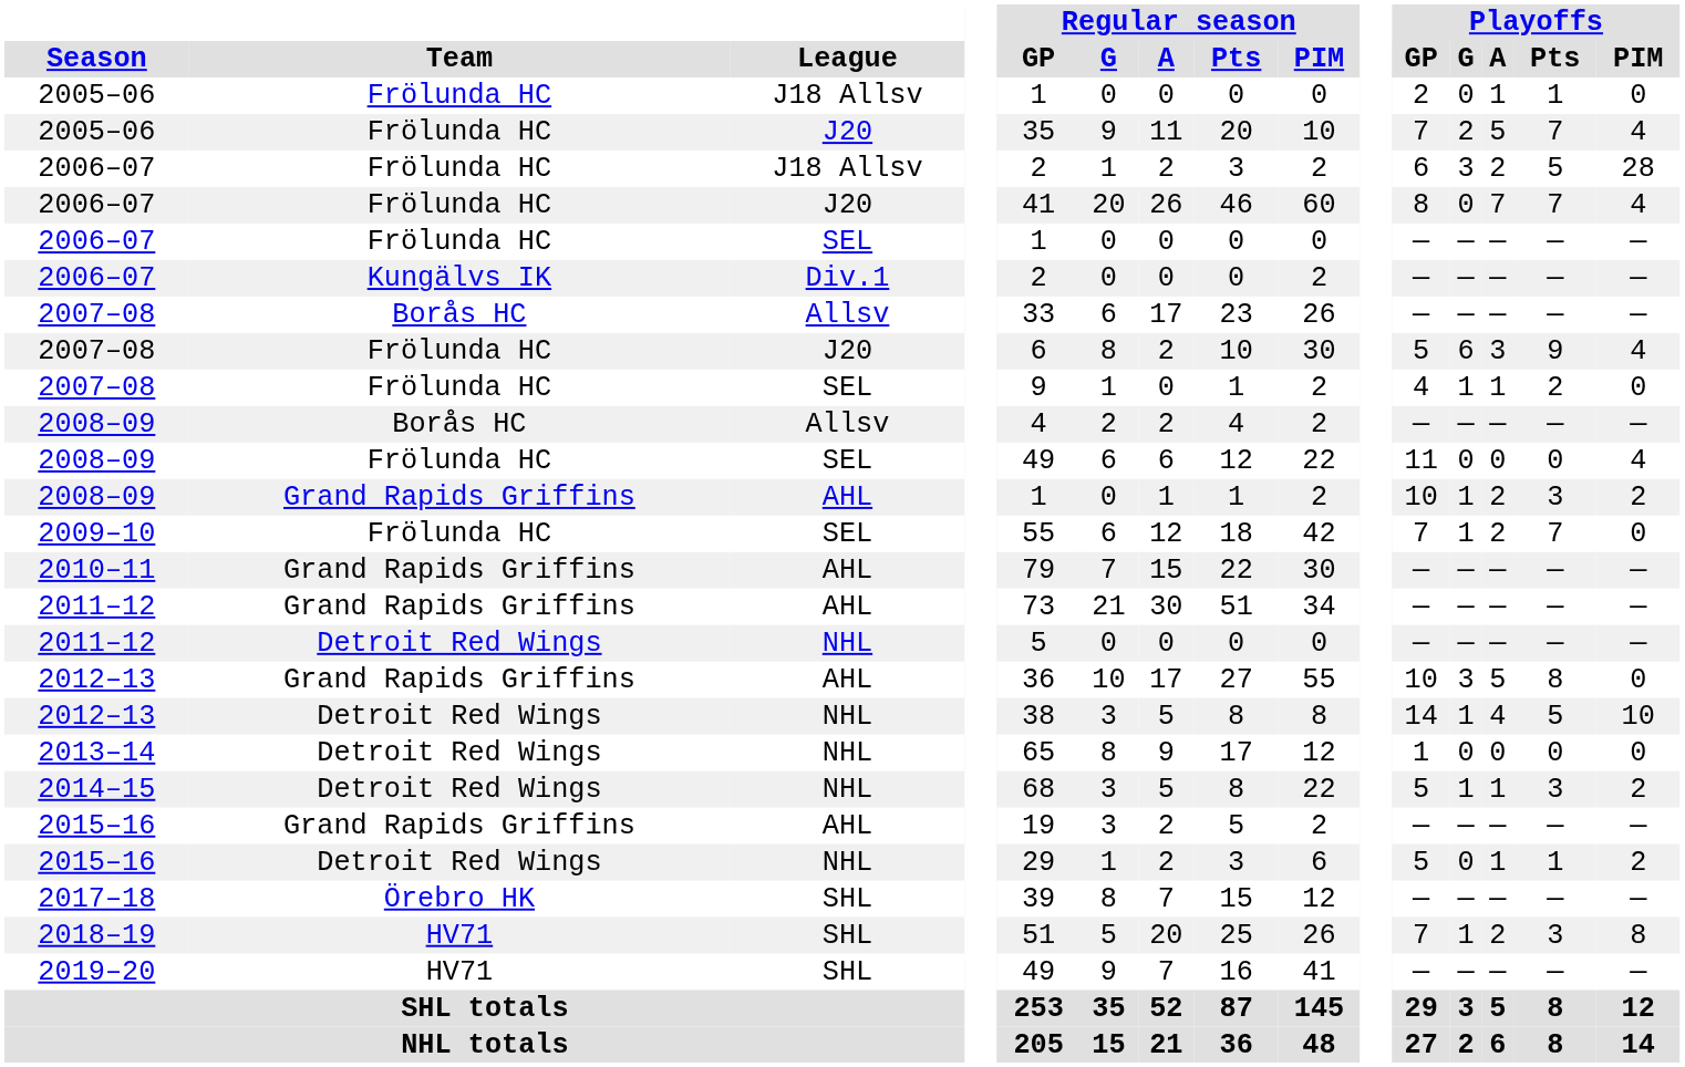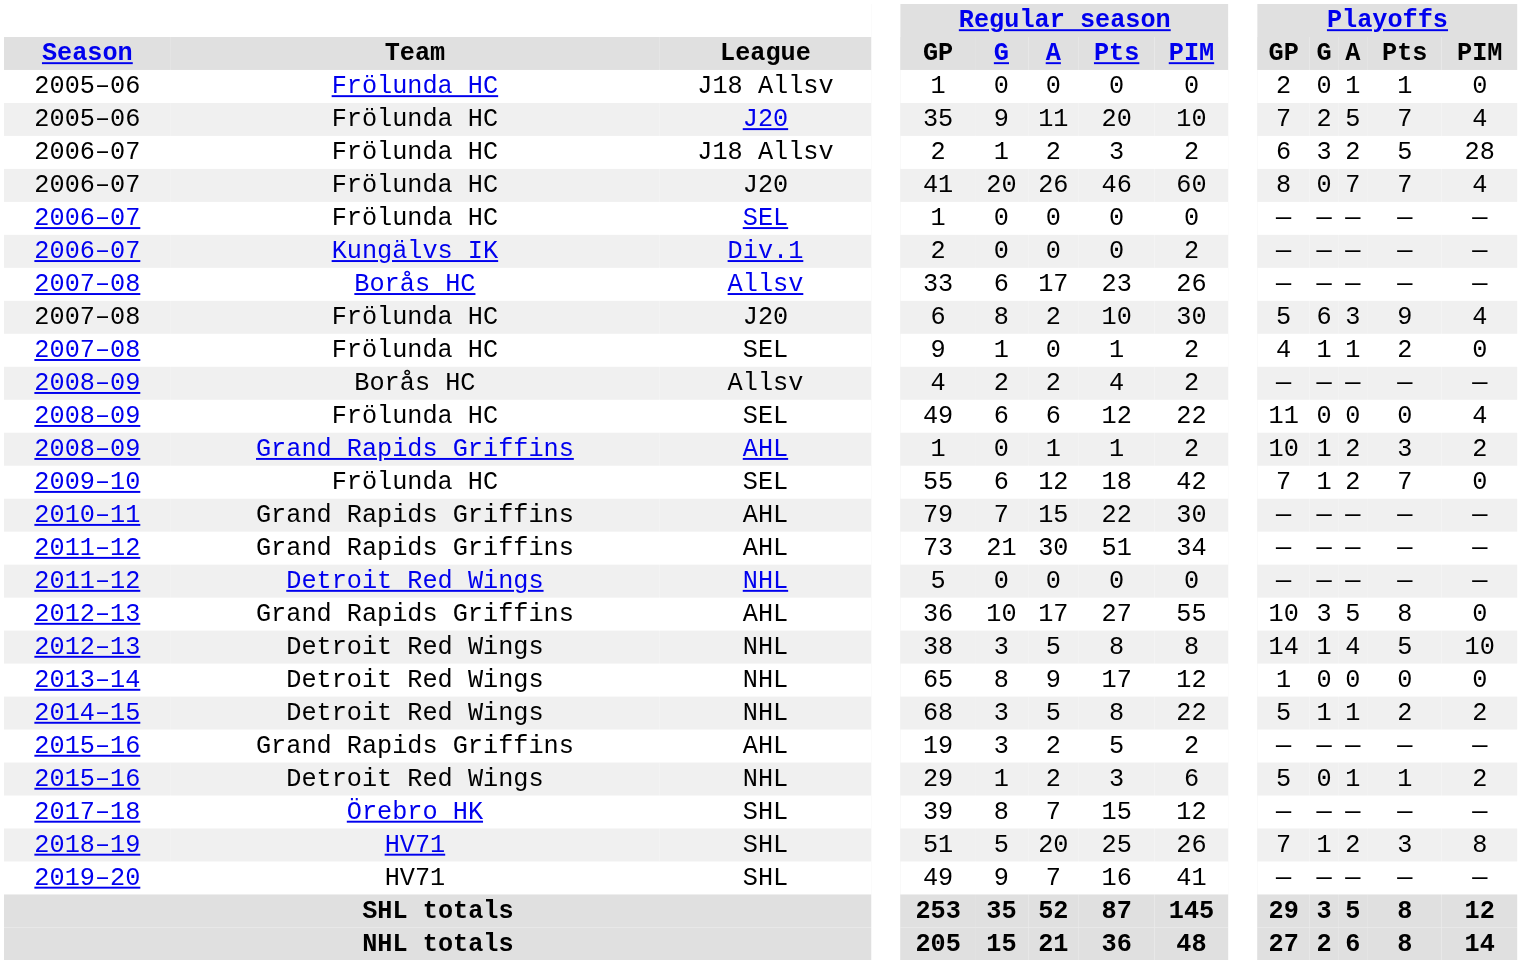 <table border="0" cellpadding="1" cellspacing="0" style="text-align:center; width:60em">
 <tr bgcolor="#e0e0e0">
 <th colspan="3" bgcolor="#ffffff"> </th>
 <th rowspan="99" bgcolor="#ffffff"> </th>
 <th colspan="5"><a href='#'>Regular season</a></th>
 <th rowspan="99" bgcolor="#ffffff"> </th>
 <th colspan="5"><a href='#'>Playoffs</a></th>
 </tr>
 <tr bgcolor="#e0e0e0">
 <th><a href='#'>Season</a></th>
 <th>Team</th>
 <th>League</th>
 <th>GP</th>
 <th><a href='#'>G</a></th>
 <th><a href='#'>A</a></th>
 <th><a href='#'>Pts</a></th>
 <th><a href='#'>PIM</a></th>
 <th>GP</th>
 <th>G</th>
 <th>A</th>
 <th>Pts</th>
 <th>PIM</th>
 </tr>
 <tr>
 <td>2005–06</td>
 <td><a href='#'>Frölunda HC</a></td>
 <td>J18 Allsv</td>
 <td>1</td>
 <td>0</td>
 <td>0</td>
 <td>0</td>
 <td>0</td>
 <td>2</td>
 <td>0</td>
 <td>1</td>
 <td>1</td>
 <td>0</td>
 </tr>
 <tr bgcolor="#f0f0f0">
 <td>2005–06</td>
 <td>Frölunda HC</td>
 <td><a href='#'>J20</a></td>
 <td>35</td>
 <td>9</td>
 <td>11</td>
 <td>20</td>
 <td>10</td>
 <td>7</td>
 <td>2</td>
 <td>5</td>
 <td>7</td>
 <td>4</td>
 </tr>
 <tr>
 <td>2006–07</td>
 <td>Frölunda HC</td>
 <td>J18 Allsv</td>
 <td>2</td>
 <td>1</td>
 <td>2</td>
 <td>3</td>
 <td>2</td>
 <td>6</td>
 <td>3</td>
 <td>2</td>
 <td>5</td>
 <td>28</td>
 </tr>
 <tr bgcolor="#f0f0f0">
 <td>2006–07</td>
 <td>Frölunda HC</td>
 <td>J20</td>
 <td>41</td>
 <td>20</td>
 <td>26</td>
 <td>46</td>
 <td>60</td>
 <td>8</td>
 <td>0</td>
 <td>7</td>
 <td>7</td>
 <td>4</td>
 </tr>
 <tr>
 <td><a href='#'>2006–07</a></td>
 <td>Frölunda HC</td>
 <td><a href='#'>SEL</a></td>
 <td>1</td>
 <td>0</td>
 <td>0</td>
 <td>0</td>
 <td>0</td>
 <td>—</td>
 <td>—</td>
 <td>—</td>
 <td>—</td>
 <td>—</td>
 </tr>
 <tr bgcolor="#f0f0f0">
 <td><a href='#'>2006–07</a></td>
 <td><a href='#'>Kungälvs IK</a></td>
 <td><a href='#'>Div.1</a></td>
 <td>2</td>
 <td>0</td>
 <td>0</td>
 <td>0</td>
 <td>2</td>
 <td>—</td>
 <td>—</td>
 <td>—</td>
 <td>—</td>
 <td>—</td>
 </tr>
 <tr>
 <td><a href='#'>2007–08</a></td>
 <td><a href='#'>Borås HC</a></td>
 <td><a href='#'>Allsv</a></td>
 <td>33</td>
 <td>6</td>
 <td>17</td>
 <td>23</td>
 <td>26</td>
 <td>—</td>
 <td>—</td>
 <td>—</td>
 <td>—</td>
 <td>—</td>
 </tr>
 <tr bgcolor="#f0f0f0">
 <td>2007–08</td>
 <td>Frölunda HC</td>
 <td>J20</td>
 <td>6</td>
 <td>8</td>
 <td>2</td>
 <td>10</td>
 <td>30</td>
 <td>5</td>
 <td>6</td>
 <td>3</td>
 <td>9</td>
 <td>4</td>
 </tr>
 <tr>
 <td><a href='#'>2007–08</a></td>
 <td>Frölunda HC</td>
 <td>SEL</td>
 <td>9</td>
 <td>1</td>
 <td>0</td>
 <td>1</td>
 <td>2</td>
 <td>4</td>
 <td>1</td>
 <td>1</td>
 <td>2</td>
 <td>0</td>
 </tr>
 <tr bgcolor="#f0f0f0">
 <td><a href='#'>2008–09</a></td>
 <td>Borås HC</td>
 <td>Allsv</td>
 <td>4</td>
 <td>2</td>
 <td>2</td>
 <td>4</td>
 <td>2</td>
 <td>—</td>
 <td>—</td>
 <td>—</td>
 <td>—</td>
 <td>—</td>
 </tr>
 <tr>
 <td><a href='#'>2008–09</a></td>
 <td>Frölunda HC</td>
 <td>SEL</td>
 <td>49</td>
 <td>6</td>
 <td>6</td>
 <td>12</td>
 <td>22</td>
 <td>11</td>
 <td>0</td>
 <td>0</td>
 <td>0</td>
 <td>4</td>
 </tr>
 <tr bgcolor="#f0f0f0">
 <td><a href='#'>2008–09</a></td>
 <td><a href='#'>Grand Rapids Griffins</a></td>
 <td><a href='#'>AHL</a></td>
 <td>1</td>
 <td>0</td>
 <td>1</td>
 <td>1</td>
 <td>2</td>
 <td>10</td>
 <td>1</td>
 <td>2</td>
 <td>3</td>
 <td>2</td>
 </tr>
 <tr>
 <td><a href='#'>2009–10</a></td>
 <td>Frölunda HC</td>
 <td>SEL</td>
 <td>55</td>
 <td>6</td>
 <td>12</td>
 <td>18</td>
 <td>42</td>
 <td>7</td>
 <td>1</td>
 <td>2</td>
 <td>7</td>
 <td>0</td>
 </tr>
 <tr bgcolor="#f0f0f0">
 <td><a href='#'>2010–11</a></td>
 <td>Grand Rapids Griffins</td>
 <td>AHL</td>
 <td>79</td>
 <td>7</td>
 <td>15</td>
 <td>22</td>
 <td>30</td>
 <td>—</td>
 <td>—</td>
 <td>—</td>
 <td>—</td>
 <td>—</td>
 </tr>
 <tr>
 <td><a href='#'>2011–12</a></td>
 <td>Grand Rapids Griffins</td>
 <td>AHL</td>
 <td>73</td>
 <td>21</td>
 <td>30</td>
 <td>51</td>
 <td>34</td>
 <td>—</td>
 <td>—</td>
 <td>—</td>
 <td>—</td>
 <td>—</td>
 </tr>
 <tr bgcolor="#f0f0f0">
 <td><a href='#'>2011–12</a></td>
 <td><a href='#'>Detroit Red Wings</a></td>
 <td><a href='#'>NHL</a></td>
 <td>5</td>
 <td>0</td>
 <td>0</td>
 <td>0</td>
 <td>0</td>
 <td>—</td>
 <td>—</td>
 <td>—</td>
 <td>—</td>
 <td>—</td>
 </tr>
 <tr>
 <td><a href='#'>2012–13</a></td>
 <td>Grand Rapids Griffins</td>
 <td>AHL</td>
 <td>36</td>
 <td>10</td>
 <td>17</td>
 <td>27</td>
 <td>55</td>
 <td>10</td>
 <td>3</td>
 <td>5</td>
 <td>8</td>
 <td>0</td>
 </tr>
 <tr bgcolor="#f0f0f0">
 <td><a href='#'>2012–13</a></td>
 <td>Detroit Red Wings</td>
 <td>NHL</td>
 <td>38</td>
 <td>3</td>
 <td>5</td>
 <td>8</td>
 <td>8</td>
 <td>14</td>
 <td>1</td>
 <td>4</td>
 <td>5</td>
 <td>10</td>
 </tr>
 <tr>
 <td><a href='#'>2013–14</a></td>
 <td>Detroit Red Wings</td>
 <td>NHL</td>
 <td>65</td>
 <td>8</td>
 <td>9</td>
 <td>17</td>
 <td>12</td>
 <td>1</td>
 <td>0</td>
 <td>0</td>
 <td>0</td>
 <td>0</td>
 </tr>
 <tr bgcolor="#f0f0f0">
 <td><a href='#'>2014–15</a></td>
 <td>Detroit Red Wings</td>
 <td>NHL</td>
 <td>68</td>
 <td>3</td>
 <td>5</td>
 <td>8</td>
 <td>22</td>
 <td>5</td>
 <td>1</td>
 <td>1</td>
-<td>3</td>
+<td>2</td>
 <td>2</td>
 </tr>
 <tr>
 <td><a href='#'>2015–16</a></td>
 <td>Grand Rapids Griffins</td>
 <td>AHL</td>
 <td>19</td>
 <td>3</td>
 <td>2</td>
 <td>5</td>
 <td>2</td>
 <td>—</td>
 <td>—</td>
 <td>—</td>
 <td>—</td>
 <td>—</td>
 </tr>
 <tr bgcolor="#f0f0f0">
 <td><a href='#'>2015–16</a></td>
 <td>Detroit Red Wings</td>
 <td>NHL</td>
 <td>29</td>
 <td>1</td>
 <td>2</td>
 <td>3</td>
 <td>6</td>
 <td>5</td>
 <td>0</td>
 <td>1</td>
 <td>1</td>
 <td>2</td>
 </tr>
 <tr>
 <td><a href='#'>2017–18</a></td>
 <td><a href='#'>Örebro HK</a></td>
 <td>SHL</td>
 <td>39</td>
 <td>8</td>
 <td>7</td>
 <td>15</td>
 <td>12</td>
 <td>—</td>
 <td>—</td>
 <td>—</td>
 <td>—</td>
 <td>—</td>
 </tr>
 <tr bgcolor="#f0f0f0">
 <td><a href='#'>2018–19</a></td>
 <td><a href='#'>HV71</a></td>
 <td>SHL</td>
 <td>51</td>
 <td>5</td>
 <td>20</td>
 <td>25</td>
 <td>26</td>
 <td>7</td>
 <td>1</td>
 <td>2</td>
 <td>3</td>
 <td>8</td>
 </tr>
 <tr>
 <td><a href='#'>2019–20</a></td>
 <td>HV71</td>
 <td>SHL</td>
 <td>49</td>
 <td>9</td>
 <td>7</td>
 <td>16</td>
 <td>41</td>
 <td>—</td>
 <td>—</td>
 <td>—</td>
 <td>—</td>
 <td>—</td>
 </tr>
 <tr bgcolor="#e0e0e0">
 <th colspan="3">SHL totals</th>
 <th>253</th>
 <th>35</th>
 <th>52</th>
 <th>87</th>
 <th>145</th>
 <th>29</th>
 <th>3</th>
 <th>5</th>
 <th>8</th>
 <th>12</th>
 </tr>
 <tr bgcolor="#e0e0e0">
 <th colspan="3">NHL totals</th>
 <th>205</th>
 <th>15</th>
 <th>21</th>
 <th>36</th>
 <th>48</th>
 <th>27</th>
 <th>2</th>
 <th>6</th>
 <th>8</th>
 <th>14</th>
 </tr>
 </table>
